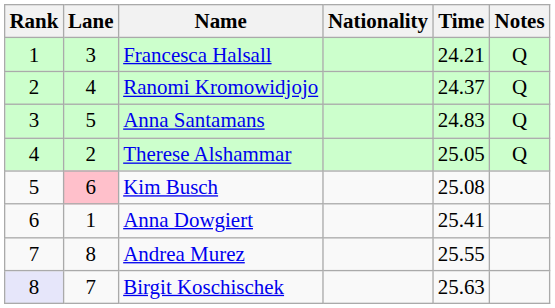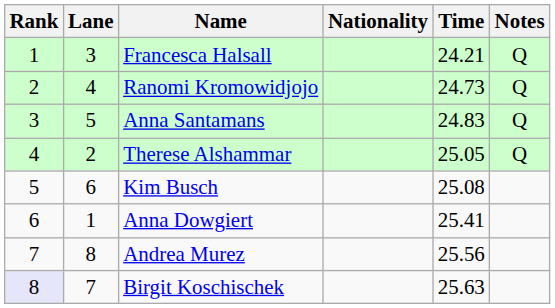 <table class="wikitable sortable" style="text-align:center">
 <tr>
 <th>Rank</th>
 <th>Lane</th>
 <th>Name</th>
 <th>Nationality</th>
 <th>Time</th>
 <th>Notes</th>
 </tr>
 <tr bgcolor=ccffcc>
 <td>1</td>
 <td>3</td>
 <td align=left><a href='#'>Francesca Halsall</a></td>
 <td align=left></td>
 <td>24.21</td>
 <td>Q</td>
 </tr>
 <tr bgcolor=ccffcc>
 <td>2</td>
 <td>4</td>
 <td align=left><a href='#'>Ranomi Kromowidjojo</a></td>
 <td align=left></td>
-<td>24.37</td>
+<td>24.73</td>
 <td>Q</td>
 </tr>
 <tr bgcolor=ccffcc>
 <td>3</td>
 <td>5</td>
 <td align=left><a href='#'>Anna Santamans</a></td>
 <td align=left></td>
 <td>24.83</td>
 <td>Q</td>
 </tr>
 <tr bgcolor=ccffcc>
 <td>4</td>
 <td>2</td>
 <td align=left><a href='#'>Therese Alshammar</a></td>
 <td align=left></td>
 <td>25.05</td>
 <td>Q</td>
 </tr>
 <tr>
 <td>5</td>
-<td style="background: pink;">6</td>
+<td>6</td>
 <td align=left><a href='#'>Kim Busch</a></td>
 <td align=left></td>
 <td>25.08</td>
 <td></td>
 </tr>
 <tr>
 <td>6</td>
 <td>1</td>
 <td align=left><a href='#'>Anna Dowgiert</a></td>
 <td align=left></td>
 <td>25.41</td>
 <td></td>
 </tr>
 <tr>
 <td>7</td>
 <td>8</td>
 <td align=left><a href='#'>Andrea Murez</a></td>
 <td align=left></td>
-<td>25.55</td>
+<td>25.56</td>
 <td></td>
 </tr>
 <tr>
 <td style="background: lavender;">8</td>
 <td>7</td>
 <td align=left><a href='#'>Birgit Koschischek</a></td>
 <td align=left></td>
 <td>25.63</td>
 <td></td>
 </tr>
 </table>
